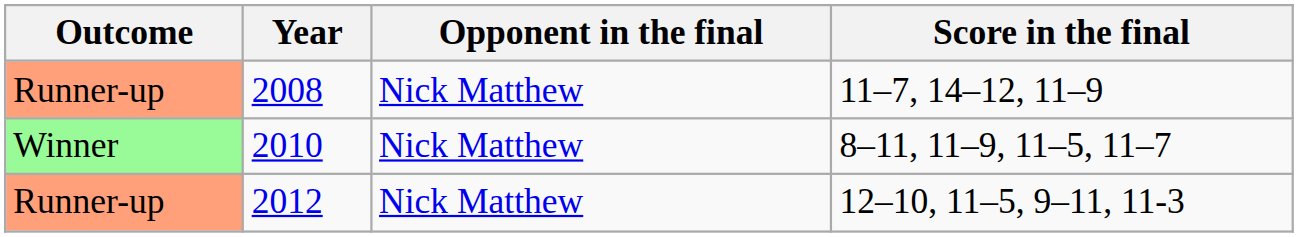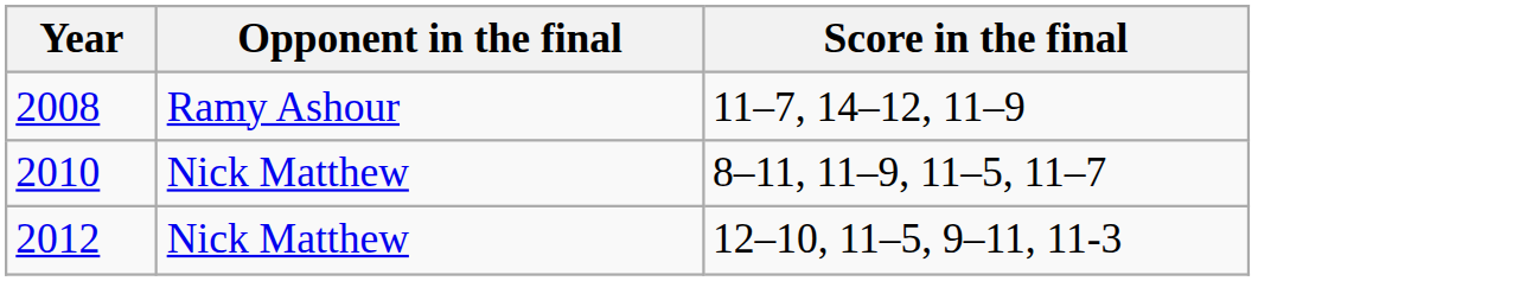 <table class="sortable wikitable">
 <tr>
-<th width="100">Outcome</th>
 <th width="50">Year</th>
 <th width="200">Opponent in the final</th>
 <th width="200">Score in the final</th>
 </tr>
 <tr>
-<td bgcolor="ffa07a">Runner-up</td>
 <td><a href='#'>2008</a></td>
-<td>   <a href='#'>Nick Matthew</a></td>
+<td>   <a href='#'>Ramy Ashour</a></td>
 <td>11–7, 14–12, 11–9</td>
 </tr>
 <tr>
-<td bgcolor="98FB98">Winner</td>
 <td><a href='#'>2010</a></td>
 <td>   <a href='#'>Nick Matthew</a></td>
 <td>8–11, 11–9, 11–5, 11–7</td>
 </tr>
 <tr>
-<td bgcolor="ffa07a">Runner-up</td>
 <td><a href='#'>2012</a></td>
 <td>   <a href='#'>Nick Matthew</a></td>
 <td>12–10, 11–5, 9–11, 11-3</td>
 </tr>
 </table>
